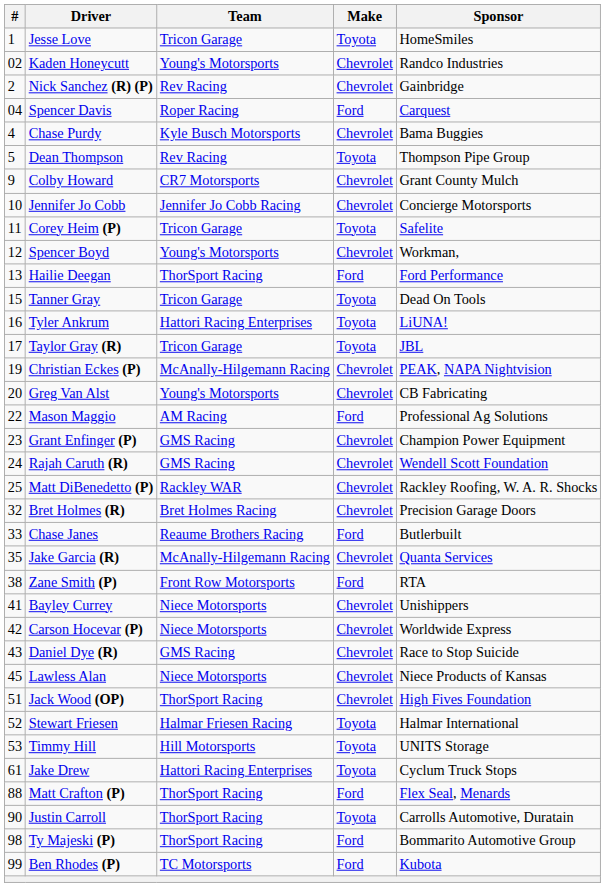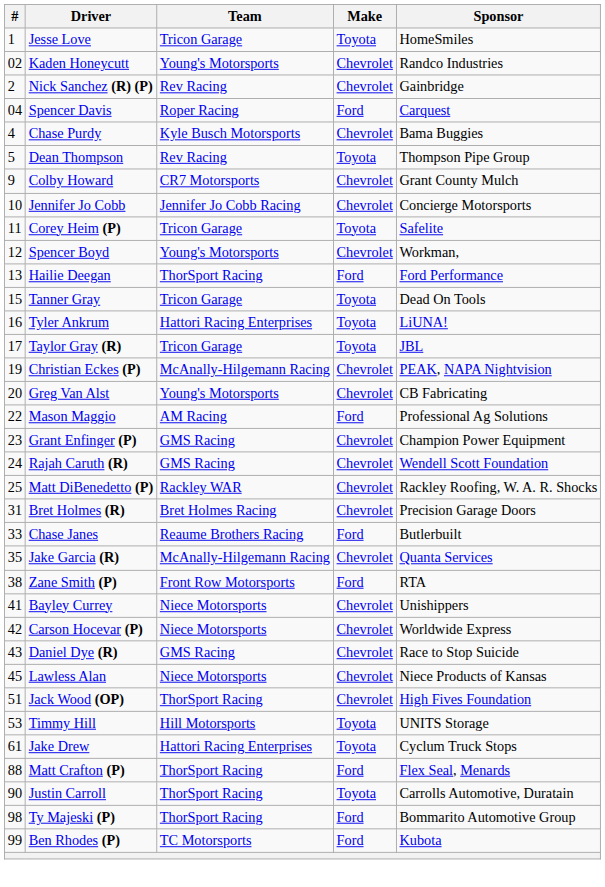 <table class="wikitable" style="font-size: 95%;">
 <tr>
 <th>#</th>
 <th>Driver</th>
 <th>Team</th>
 <th>Make</th>
 <th>Sponsor</th>
 </tr>
 <tr>
 <td>1</td>
 <td><a href='#'>Jesse Love</a></td>
 <td><a href='#'>Tricon Garage</a></td>
 <td><a href='#'>Toyota</a></td>
 <td>HomeSmiles</td>
 </tr>
 <tr>
 <td>02</td>
 <td><a href='#'>Kaden Honeycutt</a></td>
 <td><a href='#'>Young's Motorsports</a></td>
 <td><a href='#'>Chevrolet</a></td>
 <td>Randco Industries</td>
 </tr>
 <tr>
 <td>2</td>
 <td><a href='#'>Nick Sanchez</a> <strong>(R) (P)</strong></td>
 <td><a href='#'>Rev Racing</a></td>
 <td><a href='#'>Chevrolet</a></td>
 <td>Gainbridge</td>
 </tr>
 <tr>
 <td>04</td>
 <td><a href='#'>Spencer Davis</a></td>
 <td><a href='#'>Roper Racing</a></td>
 <td><a href='#'>Ford</a></td>
 <td><a href='#'>Carquest</a></td>
 </tr>
 <tr>
 <td>4</td>
 <td><a href='#'>Chase Purdy</a></td>
 <td><a href='#'>Kyle Busch Motorsports</a></td>
 <td><a href='#'>Chevrolet</a></td>
 <td>Bama Buggies</td>
 </tr>
 <tr>
 <td>5</td>
 <td><a href='#'>Dean Thompson</a></td>
 <td><a href='#'>Rev Racing</a></td>
 <td><a href='#'>Toyota</a></td>
 <td>Thompson Pipe Group</td>
 </tr>
 <tr>
 <td>9</td>
 <td><a href='#'>Colby Howard</a></td>
 <td><a href='#'>CR7 Motorsports</a></td>
 <td><a href='#'>Chevrolet</a></td>
 <td>Grant County Mulch</td>
 </tr>
 <tr>
 <td>10</td>
 <td><a href='#'>Jennifer Jo Cobb</a></td>
 <td><a href='#'>Jennifer Jo Cobb Racing</a></td>
 <td><a href='#'>Chevrolet</a></td>
 <td>Concierge Motorsports</td>
 </tr>
 <tr>
 <td>11</td>
 <td><a href='#'>Corey Heim</a> <strong>(P)</strong></td>
 <td><a href='#'>Tricon Garage</a></td>
 <td><a href='#'>Toyota</a></td>
 <td><a href='#'>Safelite</a></td>
 </tr>
 <tr>
 <td>12</td>
 <td><a href='#'>Spencer Boyd</a></td>
 <td><a href='#'>Young's Motorsports</a></td>
 <td><a href='#'>Chevrolet</a></td>
 <td>Workman, </td>
 </tr>
 <tr>
 <td>13</td>
 <td><a href='#'>Hailie Deegan</a></td>
 <td><a href='#'>ThorSport Racing</a></td>
 <td><a href='#'>Ford</a></td>
 <td><a href='#'>Ford Performance</a></td>
 </tr>
 <tr>
 <td>15</td>
 <td><a href='#'>Tanner Gray</a></td>
 <td><a href='#'>Tricon Garage</a></td>
 <td><a href='#'>Toyota</a></td>
 <td>Dead On Tools</td>
 </tr>
 <tr>
 <td>16</td>
 <td><a href='#'>Tyler Ankrum</a></td>
 <td><a href='#'>Hattori Racing Enterprises</a></td>
 <td><a href='#'>Toyota</a></td>
 <td><a href='#'>LiUNA!</a></td>
 </tr>
 <tr>
 <td>17</td>
 <td><a href='#'>Taylor Gray</a> <strong>(R)</strong></td>
 <td><a href='#'>Tricon Garage</a></td>
 <td><a href='#'>Toyota</a></td>
 <td><a href='#'>JBL</a></td>
 </tr>
 <tr>
 <td>19</td>
 <td><a href='#'>Christian Eckes</a> <strong>(P)</strong></td>
 <td><a href='#'>McAnally-Hilgemann Racing</a></td>
 <td><a href='#'>Chevrolet</a></td>
 <td><a href='#'>PEAK</a>, <a href='#'>NAPA Nightvision</a></td>
 </tr>
 <tr>
 <td>20</td>
 <td><a href='#'>Greg Van Alst</a></td>
 <td><a href='#'>Young's Motorsports</a></td>
 <td><a href='#'>Chevrolet</a></td>
 <td>CB Fabricating</td>
 </tr>
 <tr>
 <td>22</td>
 <td><a href='#'>Mason Maggio</a></td>
 <td><a href='#'>AM Racing</a></td>
 <td><a href='#'>Ford</a></td>
 <td>Professional Ag Solutions</td>
 </tr>
 <tr>
 <td>23</td>
 <td><a href='#'>Grant Enfinger</a> <strong>(P)</strong></td>
 <td><a href='#'>GMS Racing</a></td>
 <td><a href='#'>Chevrolet</a></td>
 <td>Champion Power Equipment</td>
 </tr>
 <tr>
 <td>24</td>
 <td><a href='#'>Rajah Caruth</a> <strong>(R)</strong></td>
 <td><a href='#'>GMS Racing</a></td>
 <td><a href='#'>Chevrolet</a></td>
 <td><a href='#'>Wendell Scott Foundation</a></td>
 </tr>
 <tr>
 <td>25</td>
 <td nowrap><a href='#'>Matt DiBenedetto</a> <strong>(P)</strong></td>
 <td><a href='#'>Rackley WAR</a></td>
 <td><a href='#'>Chevrolet</a></td>
 <td nowrap>Rackley Roofing, W. A. R. Shocks</td>
 </tr>
 <tr>
-<td>32</td>
+<td>31</td>
 <td><a href='#'>Bret Holmes</a> <strong>(R)</strong></td>
 <td><a href='#'>Bret Holmes Racing</a></td>
 <td><a href='#'>Chevrolet</a></td>
 <td>Precision Garage Doors</td>
 </tr>
 <tr>
 <td>33</td>
 <td><a href='#'>Chase Janes</a></td>
 <td><a href='#'>Reaume Brothers Racing</a></td>
 <td><a href='#'>Ford</a></td>
 <td>Butlerbuilt</td>
 </tr>
 <tr>
 <td>35</td>
 <td><a href='#'>Jake Garcia</a> <strong>(R)</strong></td>
 <td nowrap><a href='#'>McAnally-Hilgemann Racing</a></td>
 <td><a href='#'>Chevrolet</a></td>
 <td><a href='#'>Quanta Services</a></td>
 </tr>
 <tr>
 <td>38</td>
 <td><a href='#'>Zane Smith</a> <strong>(P)</strong></td>
 <td><a href='#'>Front Row Motorsports</a></td>
 <td><a href='#'>Ford</a></td>
 <td>RTA </td>
 </tr>
 <tr>
 <td>41</td>
 <td><a href='#'>Bayley Currey</a></td>
 <td nowrap=""><a href='#'>Niece Motorsports</a></td>
 <td><a href='#'>Chevrolet</a></td>
 <td>Unishippers</td>
 </tr>
 <tr>
 <td>42</td>
 <td><a href='#'>Carson Hocevar</a> <strong>(P)</strong></td>
 <td nowrap=""><a href='#'>Niece Motorsports</a></td>
 <td><a href='#'>Chevrolet</a></td>
 <td>Worldwide Express</td>
 </tr>
 <tr>
 <td>43</td>
 <td><a href='#'>Daniel Dye</a> <strong>(R)</strong></td>
 <td><a href='#'>GMS Racing</a></td>
 <td><a href='#'>Chevrolet</a></td>
 <td>Race to Stop Suicide</td>
 </tr>
 <tr>
 <td>45</td>
 <td><a href='#'>Lawless Alan</a></td>
 <td><a href='#'>Niece Motorsports</a></td>
 <td><a href='#'>Chevrolet</a></td>
 <td>Niece Products of Kansas</td>
 </tr>
 <tr>
 <td>51</td>
 <td><a href='#'>Jack Wood</a> <strong>(OP)</strong></td>
 <td><a href='#'>ThorSport Racing</a></td>
 <td><a href='#'>Chevrolet</a></td>
 <td><a href='#'>High Fives Foundation</a></td>
 </tr>
 <tr>
-<td>52</td>
-<td><a href='#'>Stewart Friesen</a></td>
-<td><a href='#'>Halmar Friesen Racing</a></td>
-<td><a href='#'>Toyota</a></td>
-<td>Halmar International</td>
-</tr>
-<tr>
 <td>53</td>
 <td><a href='#'>Timmy Hill</a></td>
 <td><a href='#'>Hill Motorsports</a></td>
 <td><a href='#'>Toyota</a></td>
 <td>UNITS Storage</td>
 </tr>
 <tr>
 <td>61</td>
 <td><a href='#'>Jake Drew</a></td>
 <td><a href='#'>Hattori Racing Enterprises</a></td>
 <td><a href='#'>Toyota</a></td>
 <td>Cyclum Truck Stops</td>
 </tr>
 <tr>
 <td>88</td>
 <td><a href='#'>Matt Crafton</a> <strong>(P)</strong></td>
 <td><a href='#'>ThorSport Racing</a></td>
 <td><a href='#'>Ford</a></td>
 <td><a href='#'>Flex Seal</a>, <a href='#'>Menards</a></td>
 </tr>
 <tr>
 <td>90</td>
 <td><a href='#'>Justin Carroll</a></td>
 <td><a href='#'>ThorSport Racing</a></td>
 <td><a href='#'>Toyota</a></td>
 <td>Carrolls Automotive, Duratain</td>
 </tr>
 <tr>
 <td>98</td>
 <td><a href='#'>Ty Majeski</a> <strong>(P)</strong></td>
 <td><a href='#'>ThorSport Racing</a></td>
 <td><a href='#'>Ford</a></td>
 <td>Bommarito Automotive Group</td>
 </tr>
 <tr>
 <td>99</td>
 <td><a href='#'>Ben Rhodes</a> <strong>(P)</strong></td>
 <td><a href='#'>TC Motorsports</a></td>
 <td><a href='#'>Ford</a></td>
 <td><a href='#'>Kubota</a></td>
 </tr>
 <tr>
 <th colspan="5"></th>
 </tr>
 </table>
